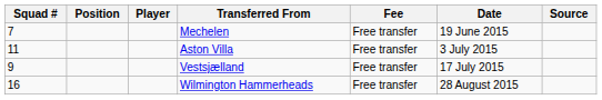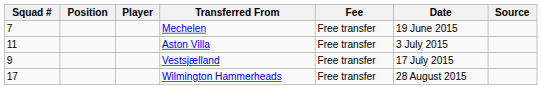 <table class="wikitable sortable" style="width:90%; text-align:center; font-size:95%; text-align:left;">
 <tr>
 <th>Squad #</th>
 <th>Position</th>
 <th>Player</th>
 <th>Transferred From</th>
 <th>Fee</th>
 <th>Date</th>
 <th>Source</th>
 </tr>
 <tr>
 <td>7</td>
 <td></td>
 <td></td>
 <td> <a href='#'>Mechelen</a></td>
 <td>Free transfer</td>
 <td>19 June 2015</td>
 <td></td>
 </tr>
 <tr>
 <td>11</td>
 <td></td>
 <td></td>
 <td> <a href='#'>Aston Villa</a></td>
 <td>Free transfer</td>
 <td>3 July 2015</td>
 <td></td>
 </tr>
 <tr>
 <td>9</td>
 <td></td>
 <td></td>
 <td> <a href='#'>Vestsjælland</a></td>
 <td>Free transfer</td>
 <td>17 July 2015</td>
 <td></td>
 </tr>
 <tr>
-<td>16</td>
+<td>17</td>
 <td></td>
 <td></td>
 <td> <a href='#'>Wilmington Hammerheads</a></td>
 <td>Free transfer</td>
 <td>28 August 2015</td>
 <td></td>
 </tr>
 </table>
